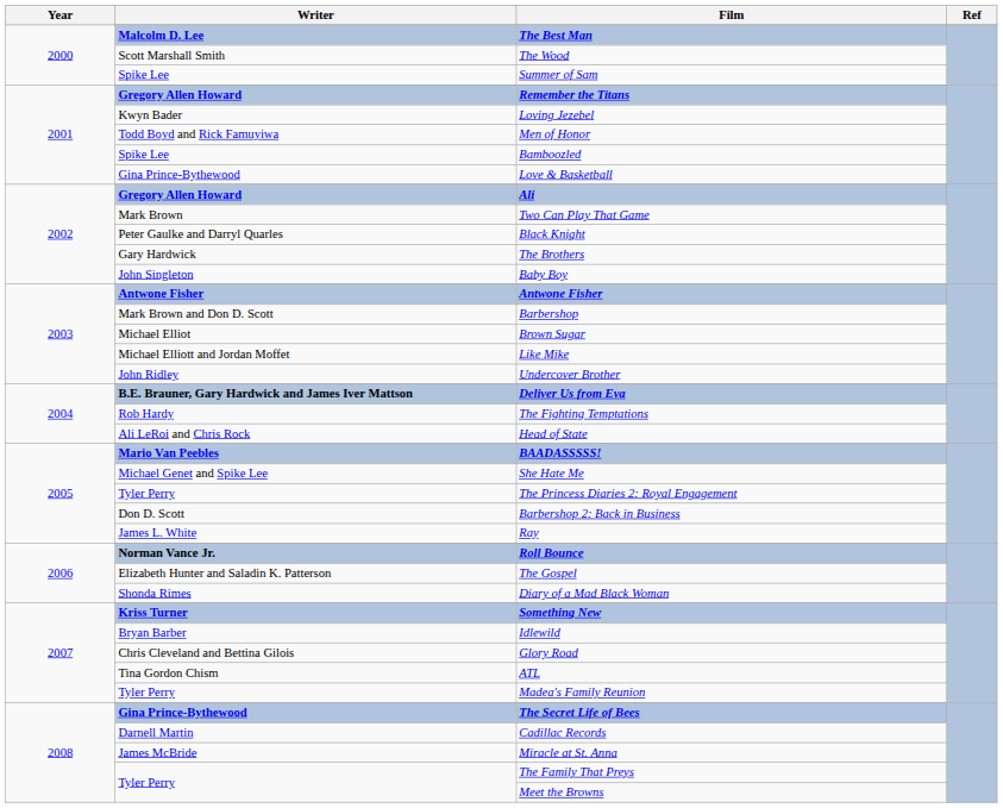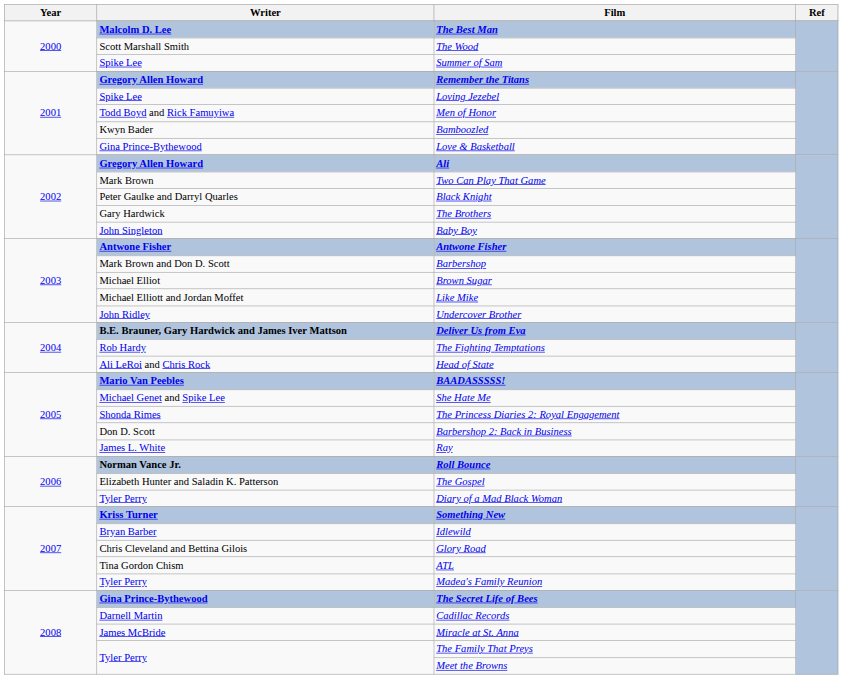 <table class="wikitable" style="width:100%;">
 <tr style="background:#bebebe;">
 <th style="width:11%;">Year</th>
 <th style="width:40%;">Writer</th>
 <th style="width:43%;">Film</th>
 <th style="width:5%;">Ref</th>
 </tr>
 <tr>
 <td rowspan="4" align="center"><a href='#'>2000</a></td>
 </tr>
 <tr style="background:#B0C4DE">
 <td><strong><a href='#'>Malcolm D. Lee</a></strong></td>
 <td><strong><em><a href='#'>The Best Man</a></em></strong></td>
 <td rowspan="4" align="center"></td>
 </tr>
 <tr>
 <td>Scott Marshall Smith</td>
 <td><em><a href='#'>The Wood</a></em></td>
 </tr>
 <tr>
 <td><a href='#'>Spike Lee</a></td>
 <td><em><a href='#'>Summer of Sam</a></em></td>
 </tr>
 <tr>
 <td rowspan="6" align="center"><a href='#'>2001</a></td>
 </tr>
 <tr style="background:#B0C4DE">
 <td><strong><a href='#'>Gregory Allen Howard</a></strong></td>
 <td><strong><em><a href='#'>Remember the Titans</a></em></strong></td>
 <td rowspan="6" align="center"></td>
 </tr>
 <tr>
-<td>Kwyn Bader</td>
+<td><a href='#'>Spike Lee</a></td>
 <td><em><a href='#'>Loving Jezebel</a></em></td>
 </tr>
 <tr>
 <td><a href='#'>Todd Boyd</a> and <a href='#'>Rick Famuyiwa</a></td>
 <td><em><a href='#'>Men of Honor</a></em></td>
 </tr>
 <tr>
-<td><a href='#'>Spike Lee</a></td>
+<td>Kwyn Bader</td>
 <td><em><a href='#'>Bamboozled</a></em></td>
 </tr>
 <tr>
 <td><a href='#'>Gina Prince-Bythewood</a></td>
 <td><em><a href='#'>Love & Basketball</a></em></td>
 </tr>
 <tr>
 <td rowspan="6" align="center"><a href='#'>2002</a></td>
 </tr>
 <tr style="background:#B0C4DE">
 <td><strong><a href='#'>Gregory Allen Howard</a></strong></td>
 <td><strong><em><a href='#'>Ali</a></em></strong></td>
 <td rowspan="6" align="center"></td>
 </tr>
 <tr>
 <td>Mark Brown</td>
 <td><em><a href='#'>Two Can Play That Game</a></em></td>
 </tr>
 <tr>
 <td>Peter Gaulke and Darryl Quarles</td>
 <td><em><a href='#'>Black Knight</a></em></td>
 </tr>
 <tr>
 <td>Gary Hardwick</td>
 <td><em><a href='#'>The Brothers</a></em></td>
 </tr>
 <tr>
 <td><a href='#'>John Singleton</a></td>
 <td><em><a href='#'>Baby Boy</a></em></td>
 </tr>
 <tr>
 <td rowspan="6" align="center"><a href='#'>2003</a></td>
 </tr>
 <tr style="background:#B0C4DE">
 <td><strong><a href='#'>Antwone Fisher</a></strong></td>
 <td><strong><em><a href='#'>Antwone Fisher</a></em></strong></td>
 <td rowspan="6" align="center"></td>
 </tr>
 <tr>
 <td>Mark Brown and Don D. Scott</td>
 <td><em><a href='#'>Barbershop</a></em></td>
 </tr>
 <tr>
 <td>Michael Elliot</td>
 <td><em><a href='#'>Brown Sugar</a></em></td>
 </tr>
 <tr>
 <td>Michael Elliott and Jordan Moffet</td>
 <td><em><a href='#'>Like Mike</a></em></td>
 </tr>
 <tr>
 <td><a href='#'>John Ridley</a></td>
 <td><em><a href='#'>Undercover Brother</a></em></td>
 </tr>
 <tr>
 <td rowspan="4" align="center"><a href='#'>2004</a></td>
 </tr>
 <tr style="background:#B0C4DE">
 <td><strong>B.E. Brauner, Gary Hardwick and James Iver Mattson</strong></td>
 <td><strong><em><a href='#'>Deliver Us from Eva</a></em></strong></td>
 <td rowspan="4" align="center"></td>
 </tr>
 <tr>
 <td><a href='#'>Rob Hardy</a></td>
 <td><em><a href='#'>The Fighting Temptations</a></em></td>
 </tr>
 <tr>
 <td><a href='#'>Ali LeRoi</a> and <a href='#'>Chris Rock</a></td>
 <td><em><a href='#'>Head of State</a></em></td>
 </tr>
 <tr>
 <td rowspan="6" align="center"><a href='#'>2005</a></td>
 </tr>
 <tr style="background:#B0C4DE">
 <td><strong><a href='#'>Mario Van Peebles</a></strong></td>
 <td><strong><em><a href='#'>BAADASSSSS!</a></em></strong></td>
 <td rowspan="6" align="center"></td>
 </tr>
 <tr>
 <td><a href='#'>Michael Genet</a> and <a href='#'>Spike Lee</a></td>
 <td><em><a href='#'>She Hate Me</a></em></td>
 </tr>
 <tr>
-<td><a href='#'>Tyler Perry</a></td>
+<td><a href='#'>Shonda Rimes</a></td>
 <td><em><a href='#'>The Princess Diaries 2: Royal Engagement</a></em></td>
 </tr>
 <tr>
 <td>Don D. Scott</td>
 <td><em><a href='#'>Barbershop 2: Back in Business</a></em></td>
 </tr>
 <tr>
 <td><a href='#'>James L. White</a></td>
 <td><em><a href='#'>Ray</a></em></td>
 </tr>
 <tr>
 <td rowspan="4" align="center"><a href='#'>2006</a></td>
 </tr>
 <tr style="background:#B0C4DE">
 <td><strong>Norman Vance Jr.</strong></td>
 <td><strong><em><a href='#'>Roll Bounce</a></em></strong></td>
 <td rowspan="4" align="center"></td>
 </tr>
 <tr>
 <td>Elizabeth Hunter and Saladin K. Patterson</td>
 <td><em><a href='#'>The Gospel</a></em></td>
 </tr>
 <tr>
-<td><a href='#'>Shonda Rimes</a></td>
+<td><a href='#'>Tyler Perry</a></td>
 <td><em><a href='#'>Diary of a Mad Black Woman</a></em></td>
 </tr>
 <tr>
 <td rowspan="6" align="center"><a href='#'>2007</a></td>
 </tr>
 <tr style="background:#B0C4DE">
 <td><strong><a href='#'>Kriss Turner</a></strong></td>
 <td><strong><em><a href='#'>Something New</a></em></strong></td>
 <td rowspan="6" align="center"></td>
 </tr>
 <tr>
 <td><a href='#'>Bryan Barber</a></td>
 <td><em><a href='#'>Idlewild</a></em></td>
 </tr>
 <tr>
 <td>Chris Cleveland and Bettina Gilois</td>
 <td><em><a href='#'>Glory Road</a></em></td>
 </tr>
 <tr>
 <td>Tina Gordon Chism</td>
 <td><em><a href='#'>ATL</a></em></td>
 </tr>
 <tr>
 <td><a href='#'>Tyler Perry</a></td>
 <td><em><a href='#'>Madea's Family Reunion</a></em></td>
 </tr>
 <tr>
 <td rowspan="6" align="center"><a href='#'>2008</a></td>
 </tr>
 <tr style="background:#B0C4DE">
 <td><strong><a href='#'>Gina Prince-Bythewood</a></strong></td>
 <td><strong><em><a href='#'>The Secret Life of Bees</a></em></strong></td>
 <td rowspan="6" align="center"></td>
 </tr>
 <tr>
 <td><a href='#'>Darnell Martin</a></td>
 <td><em><a href='#'>Cadillac Records</a></em></td>
 </tr>
 <tr>
 <td><a href='#'>James McBride</a></td>
 <td><em><a href='#'>Miracle at St. Anna</a></em></td>
 </tr>
 <tr>
 <td rowspan="2"><a href='#'>Tyler Perry</a></td>
 <td><em><a href='#'>The Family That Preys</a></em></td>
 </tr>
 <tr>
 <td><em><a href='#'>Meet the Browns</a></em></td>
 </tr>
 </table>
